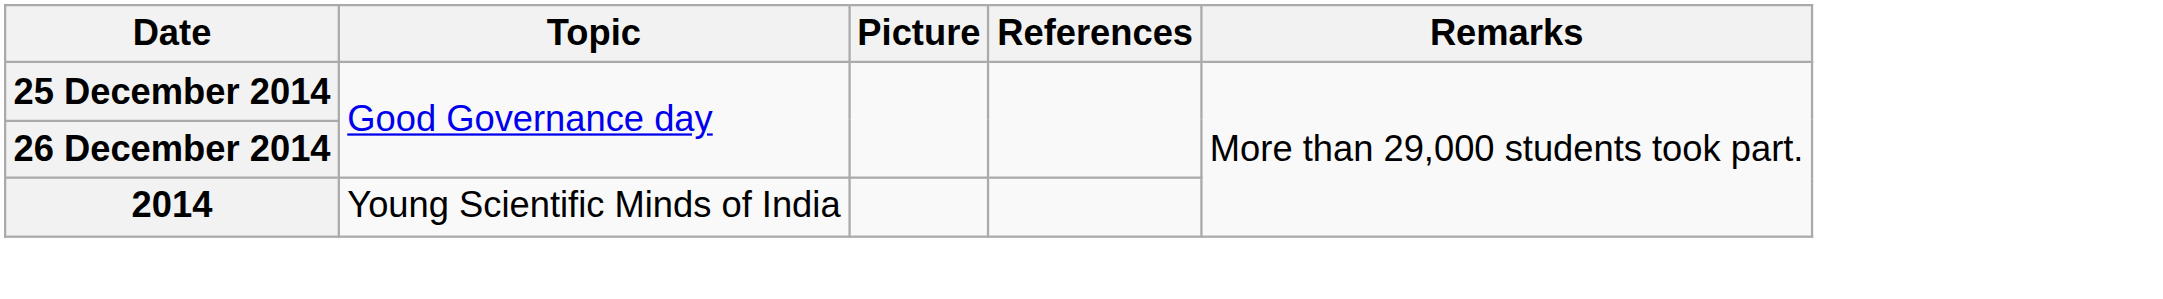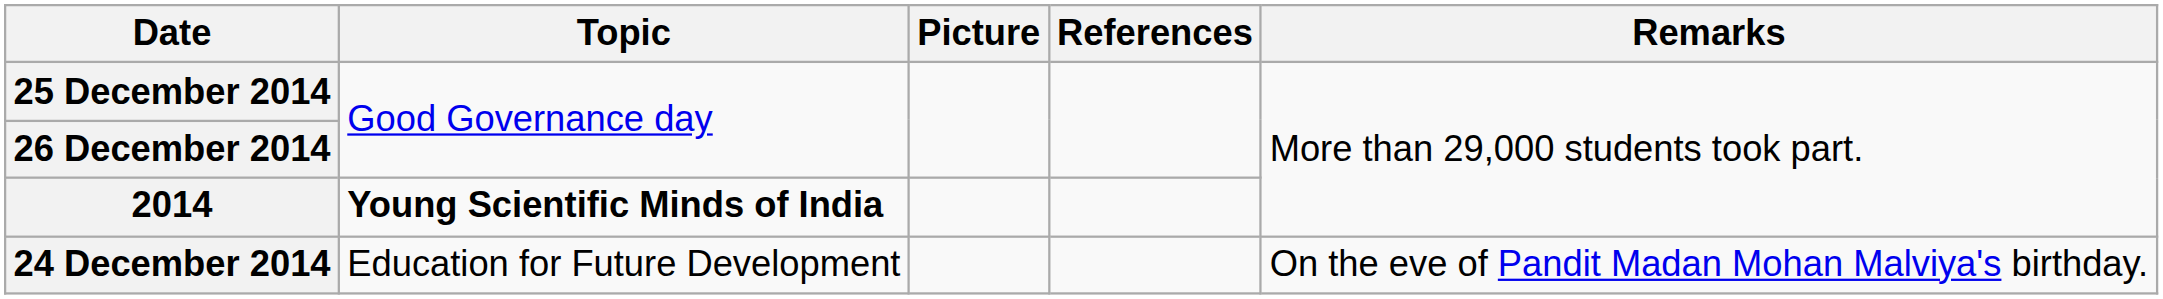 <table class="wikitable">
 <tr>
 <th>Date</th>
 <th>Topic</th>
 <th>Picture</th>
 <th>References</th>
 <th>Remarks</th>
 </tr>
 <tr>
 <th>25 December 2014</th>
 <td rowspan="2"><a href='#'>Good Governance day</a></td>
 <td rowspan="2"></td>
 <td rowspan="2"></td>
 <td rowspan="3">More than 29,000 students took part.</td>
 </tr>
 <tr>
 <th>26 December 2014</th>
 </tr>
 <tr>
 <th>2014</th>
-<td>Young Scientific Minds of India</td>
+<td><strong>Young Scientific Minds of India</strong></td>
 <td></td>
 <td></td>
 </tr>
+<tr>
+<th>24 December 2014</th>
+<td>Education for Future Development</td>
+<td></td>
+<td></td>
+<td>On the eve of <a href='#'>Pandit Madan Mohan Malviya's</a> birthday.</td>
+</tr>
 </table>
